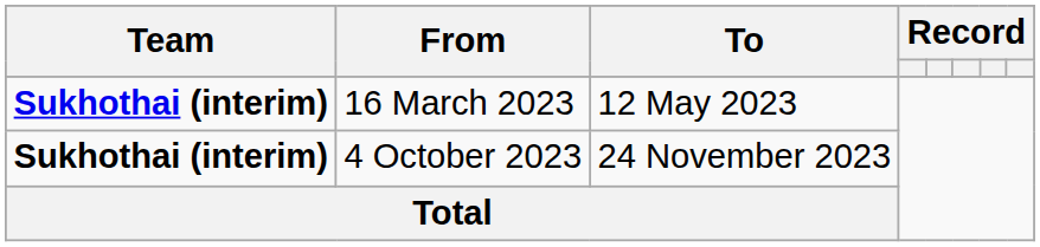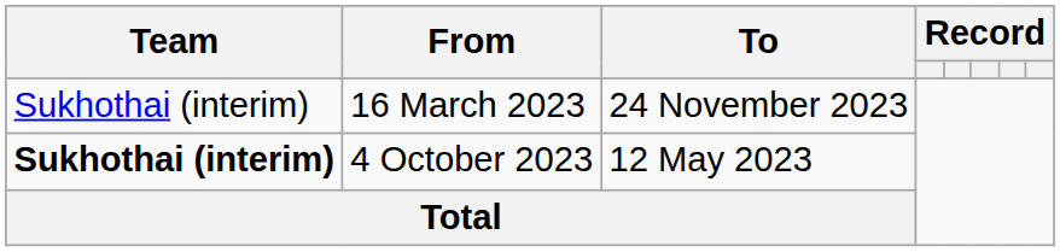 <table class=wikitable style=text-align:center>
 <tr>
 <th rowspan=2>Team</th>
 <th rowspan=2>From</th>
 <th rowspan=2>To</th>
 <th colspan=5>Record</th>
 </tr>
 <tr>
 <th></th>
 <th></th>
 <th></th>
 <th></th>
 <th></th>
 </tr>
 <tr>
-<td align=left><strong><a href='#'>Sukhothai</a> (interim)</strong></td>
+<td align=left><a href='#'>Sukhothai</a> (interim)</td>
 <td align=left>16 March 2023</td>
-<td align=left>12 May 2023<br></td>
+<td align=left>24 November 2023<br></td>
 </tr>
 <tr>
 <td align=left><strong>Sukhothai (interim)</strong></td>
 <td align=left>4 October 2023</td>
-<td align=left>24 November 2023<br></td>
+<td align=left>12 May 2023<br></td>
 </tr>
 <tr>
 <th colspan=3>Total<br></th>
 </tr>
 </table>
